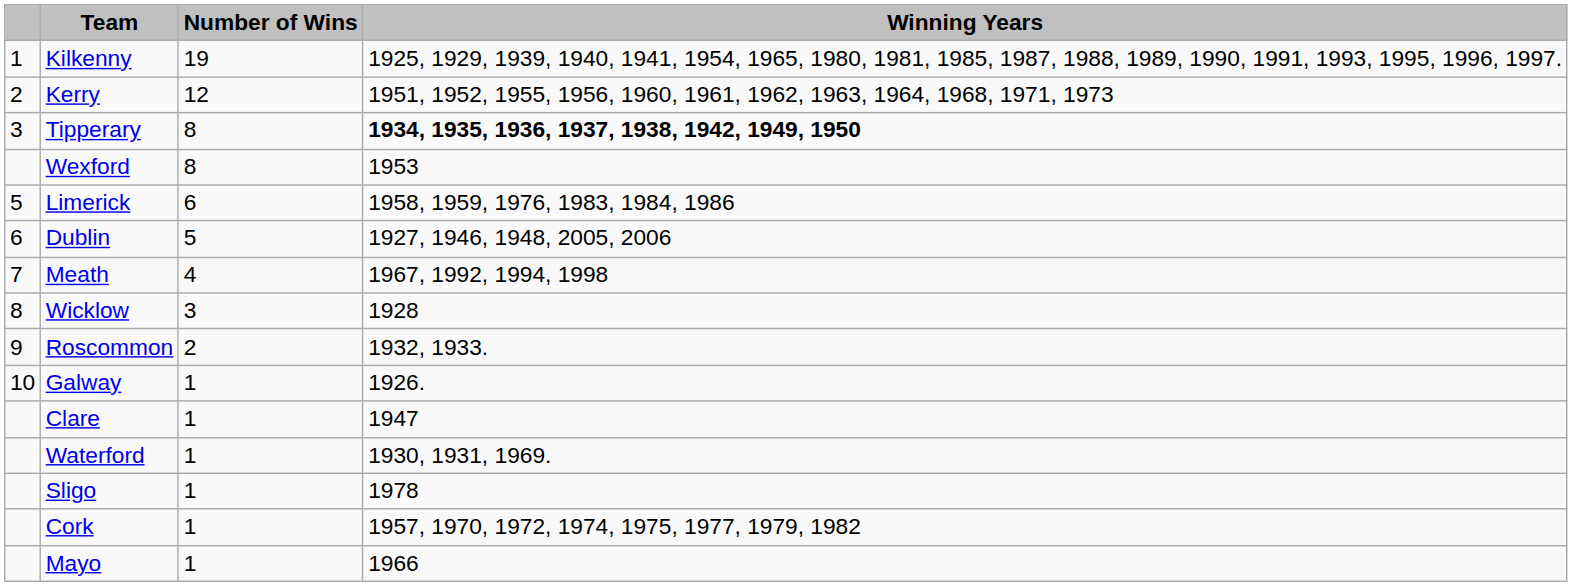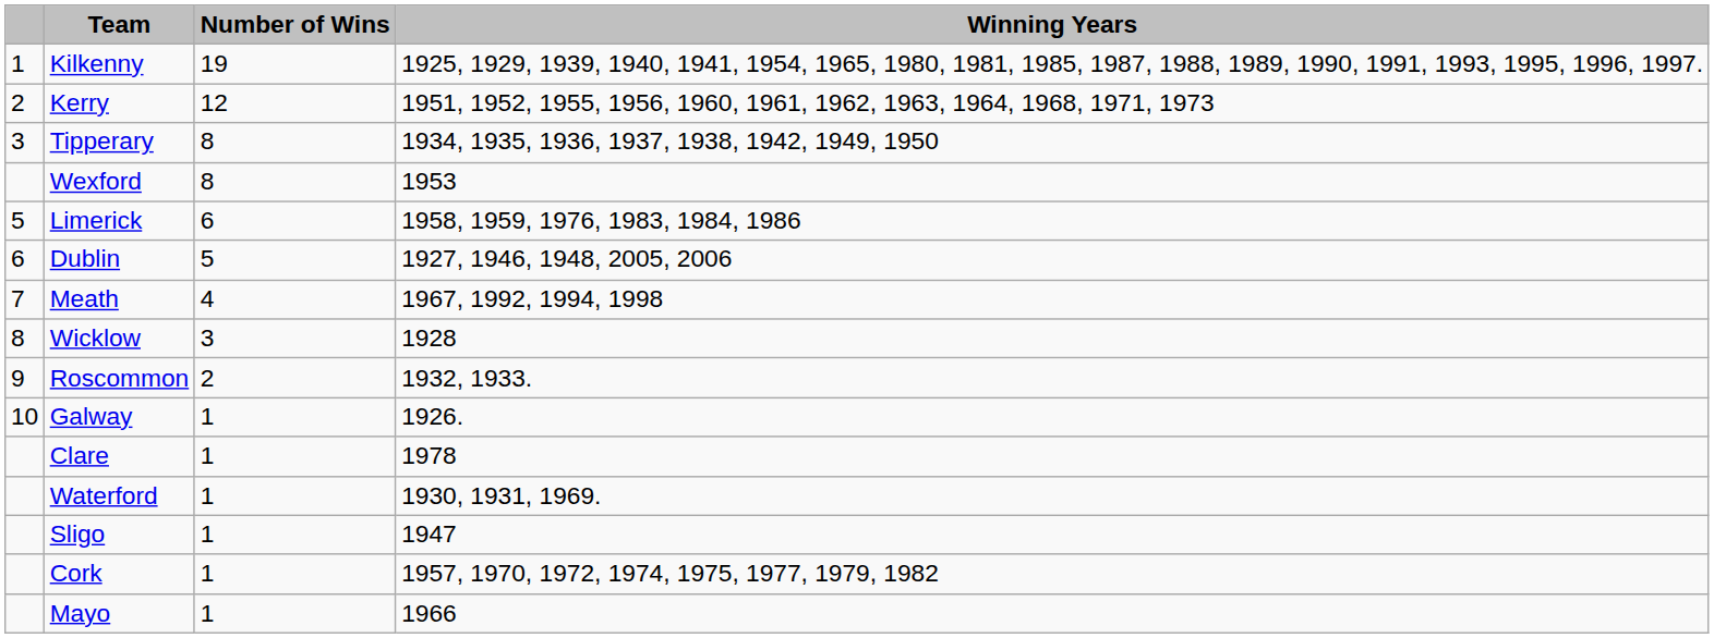 <table class="wikitable">
 <tr>
 <th style="background:silver;"></th>
 <th style="background:silver;"><strong>Team</strong></th>
 <th style="background:silver;"><strong>Number of Wins</strong></th>
 <th style="background:silver;"><strong>Winning Years</strong></th>
 </tr>
 <tr>
 <td>1</td>
 <td><a href='#'>Kilkenny</a></td>
 <td>19</td>
 <td>1925, 1929, 1939, 1940, 1941, 1954, 1965, 1980, 1981, 1985, 1987, 1988, 1989, 1990, 1991, 1993, 1995, 1996, 1997.</td>
 </tr>
 <tr>
 <td>2</td>
 <td><a href='#'>Kerry</a></td>
 <td>12</td>
 <td>1951, 1952, 1955, 1956, 1960, 1961, 1962, 1963, 1964, 1968, 1971, 1973</td>
 </tr>
 <tr>
 <td>3</td>
 <td><a href='#'>Tipperary</a></td>
 <td>8</td>
-<td><strong>1934, 1935, 1936, 1937, 1938, 1942, 1949, 1950</strong></td>
+<td>1934, 1935, 1936, 1937, 1938, 1942, 1949, 1950</td>
 </tr>
 <tr>
 <td></td>
 <td><a href='#'>Wexford</a></td>
 <td>8</td>
 <td>1953</td>
 </tr>
 <tr>
 <td>5</td>
 <td><a href='#'>Limerick</a></td>
 <td>6</td>
 <td>1958, 1959, 1976, 1983, 1984, 1986</td>
 </tr>
 <tr>
 <td>6</td>
 <td><a href='#'>Dublin</a></td>
 <td>5</td>
 <td>1927, 1946, 1948, 2005, 2006</td>
 </tr>
 <tr>
 <td>7</td>
 <td><a href='#'>Meath</a></td>
 <td>4</td>
 <td>1967, 1992, 1994, 1998</td>
 </tr>
 <tr>
 <td>8</td>
 <td><a href='#'>Wicklow</a></td>
 <td>3</td>
 <td>1928</td>
 </tr>
 <tr>
 <td>9</td>
 <td><a href='#'>Roscommon</a></td>
 <td>2</td>
 <td>1932, 1933.</td>
 </tr>
 <tr>
 <td>10</td>
 <td><a href='#'>Galway</a></td>
 <td>1</td>
 <td>1926.</td>
 </tr>
 <tr>
 <td></td>
 <td><a href='#'>Clare</a></td>
 <td>1</td>
-<td>1947</td>
+<td>1978</td>
 </tr>
 <tr>
 <td></td>
 <td><a href='#'>Waterford</a></td>
 <td>1</td>
 <td>1930, 1931, 1969.</td>
 </tr>
 <tr>
 <td></td>
 <td><a href='#'>Sligo</a></td>
 <td>1</td>
-<td>1978</td>
+<td>1947</td>
 </tr>
 <tr>
 <td></td>
 <td><a href='#'>Cork</a></td>
 <td>1</td>
 <td>1957, 1970, 1972, 1974, 1975, 1977, 1979, 1982</td>
 </tr>
 <tr>
 <td></td>
 <td><a href='#'>Mayo</a></td>
 <td>1</td>
 <td>1966</td>
 </tr>
 </table>
